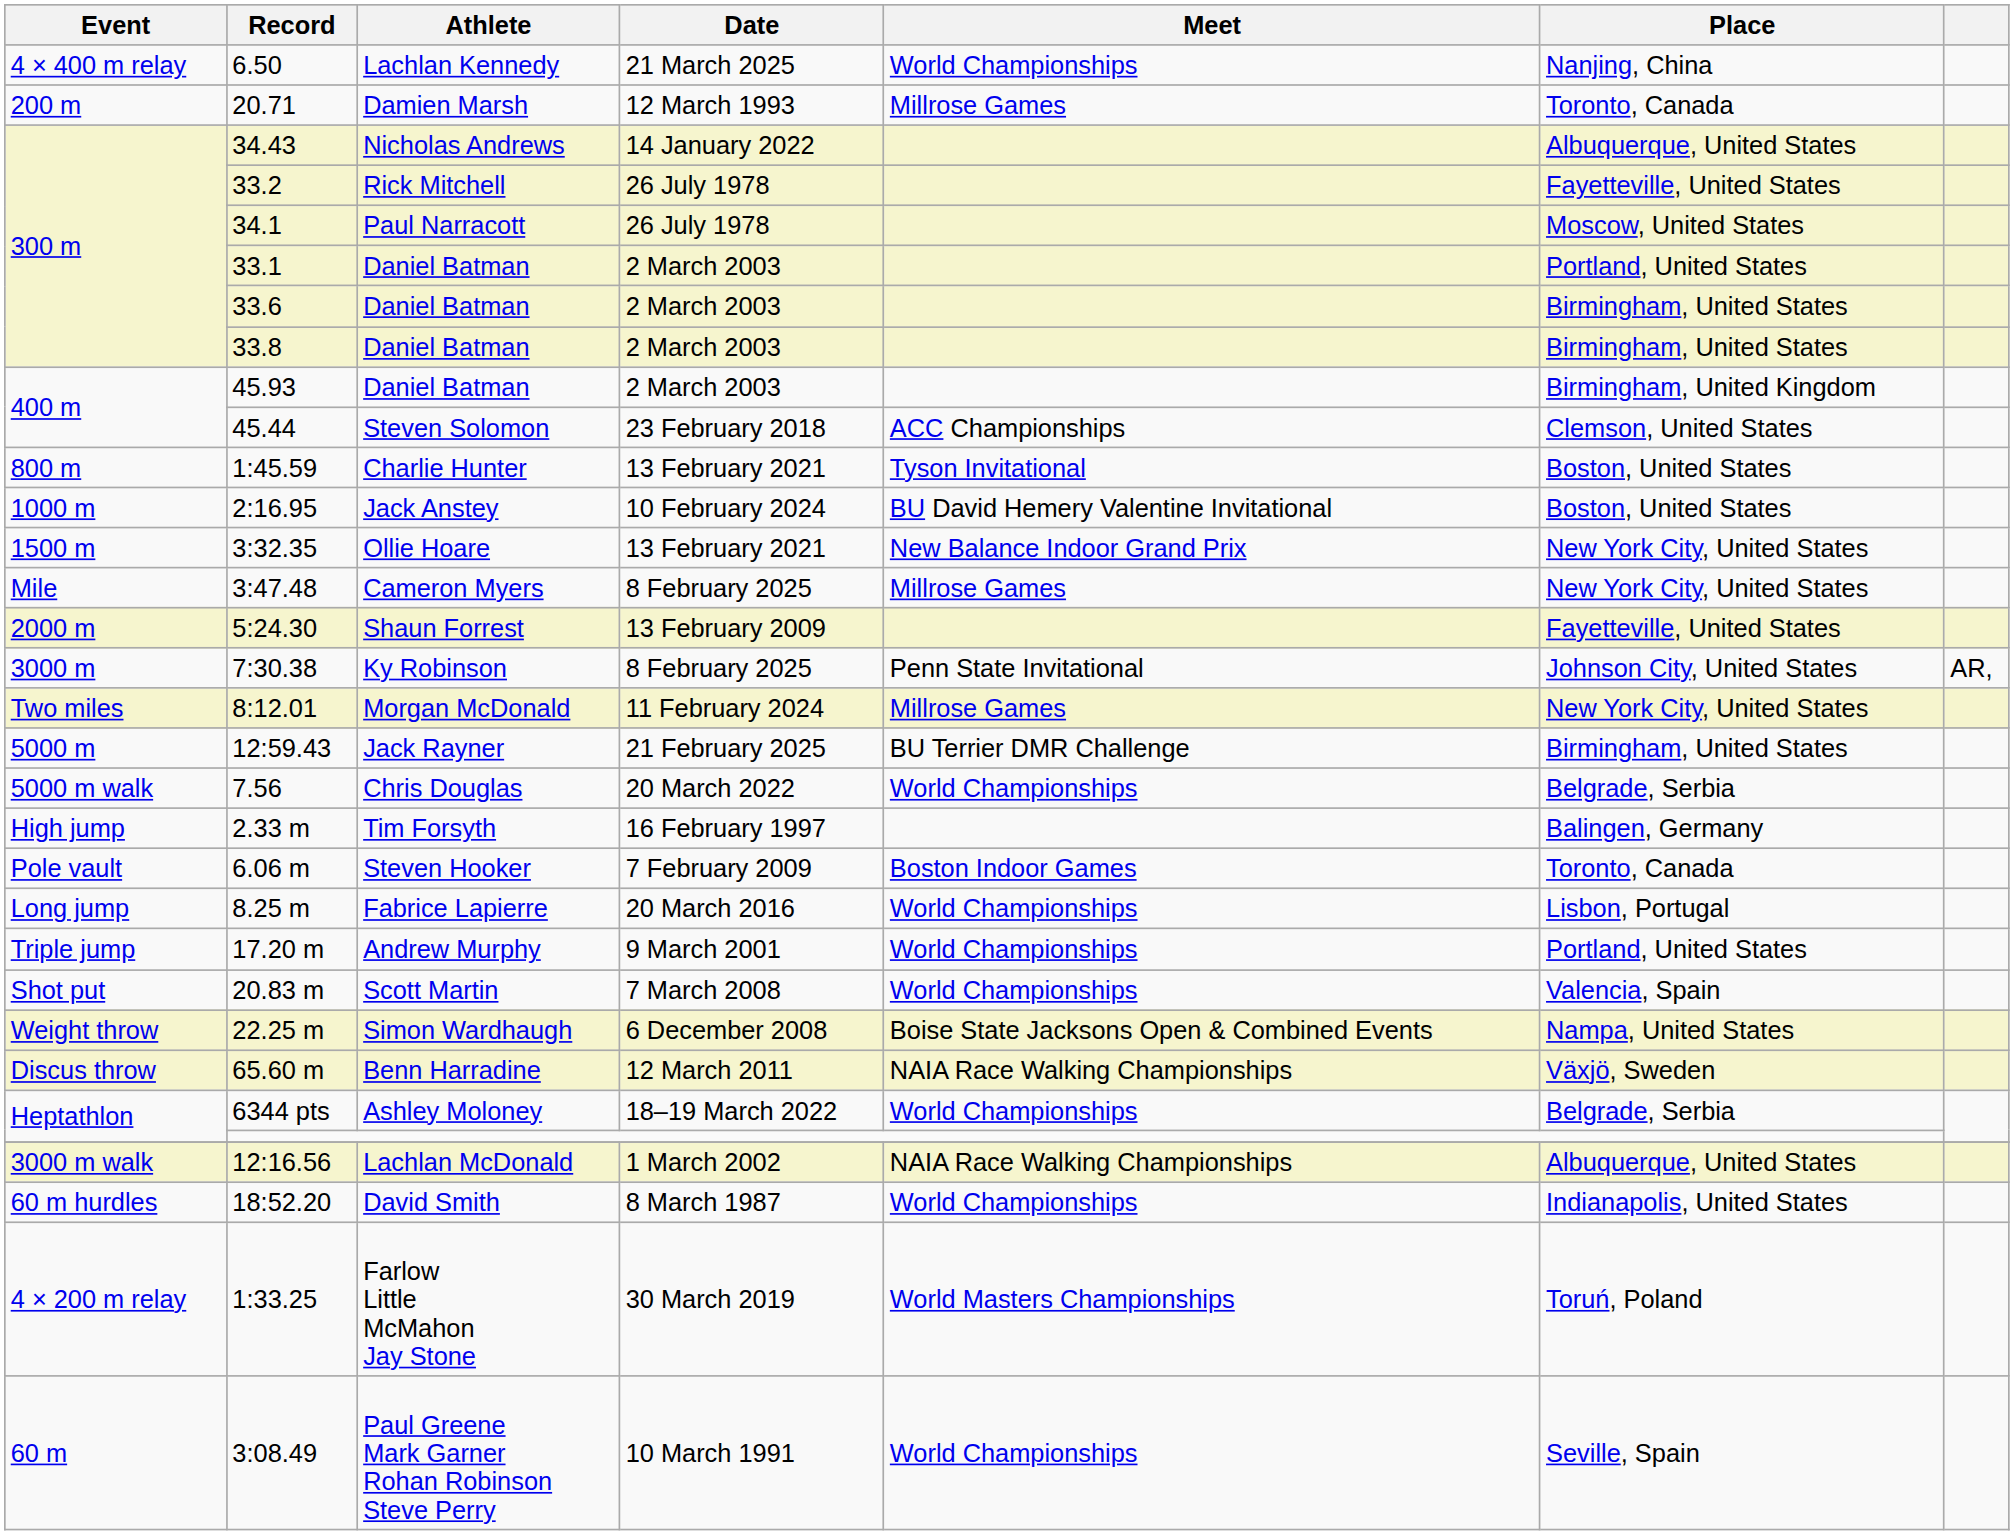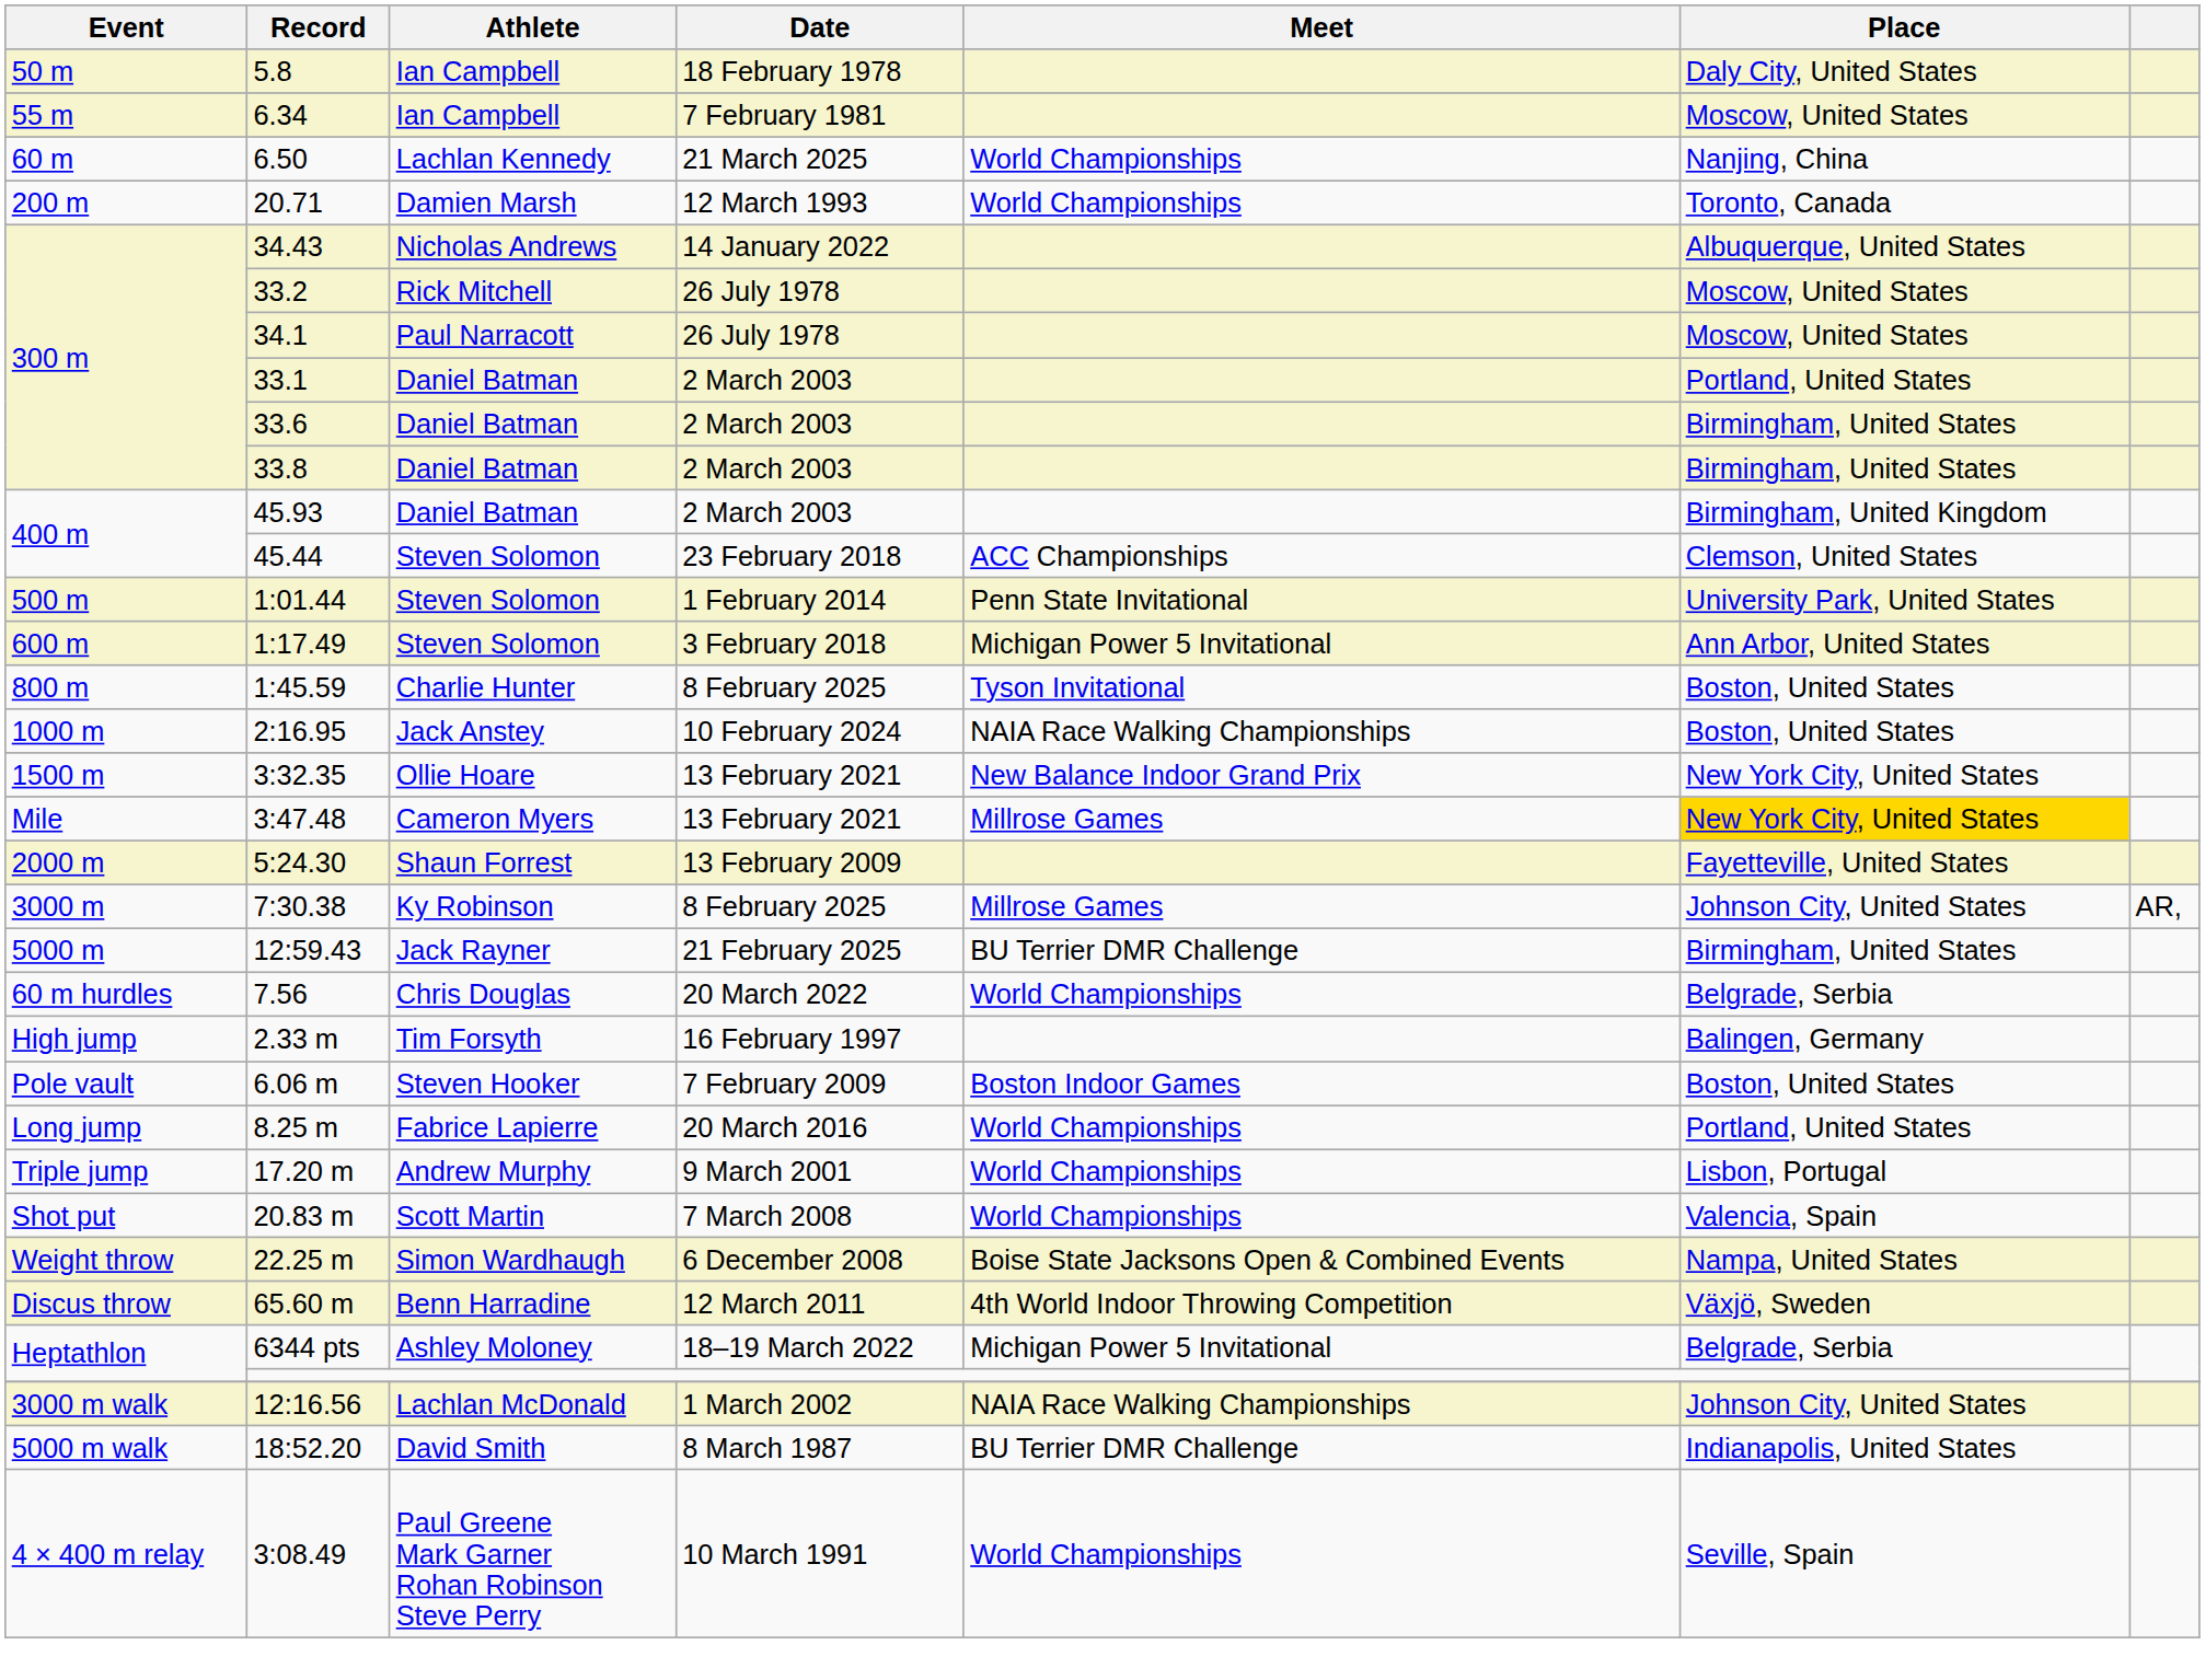 <table class="wikitable" style="font-size:95%; width: 95%;">
 <tr>
 <th>Event</th>
 <th>Record</th>
 <th>Athlete</th>
 <th>Date</th>
 <th>Meet</th>
 <th>Place</th>
 <th></th>
 </tr>
+<tr style="background:#f6F5CE;">
+<td><a href='#'>50 m</a></td>
+<td>5.8 </td>
+<td><a href='#'>Ian Campbell</a></td>
+<td>18 February 1978</td>
+<td></td>
+<td><a href='#'>Daly City</a>, United States</td>
+<td></td>
+</tr>
+<tr style="background:#f6F5CE;">
+<td><a href='#'>55 m</a></td>
+<td>6.34</td>
+<td><a href='#'>Ian Campbell</a></td>
+<td>7 February 1981</td>
+<td></td>
+<td><a href='#'>Moscow</a>, United States</td>
+<td></td>
+</tr>
 <tr>
-<td><a href='#'>4 × 400 m relay</a></td>
+<td><a href='#'>60 m</a></td>
 <td>6.50</td>
 <td><a href='#'>Lachlan Kennedy</a></td>
 <td>21 March 2025</td>
 <td><a href='#'>World Championships</a></td>
 <td><a href='#'>Nanjing</a>, China</td>
 <td></td>
 </tr>
 <tr>
 <td><a href='#'>200 m</a></td>
 <td>20.71</td>
 <td><a href='#'>Damien Marsh</a></td>
 <td>12 March 1993</td>
-<td><a href='#'>Millrose Games</a></td>
+<td><a href='#'>World Championships</a></td>
 <td><a href='#'>Toronto</a>, Canada</td>
 <td></td>
 </tr>
 <tr style="background:#f6F5CE;">
 <td rowspan=6><a href='#'>300 m</a></td>
 <td>34.43 </td>
 <td><a href='#'>Nicholas Andrews</a></td>
 <td>14 January 2022</td>
 <td></td>
 <td><a href='#'>Albuquerque</a>, United States</td>
 <td></td>
 </tr>
 <tr style="background:#f6F5CE;">
 <td>33.2  </td>
 <td><a href='#'>Rick Mitchell</a></td>
 <td>26 July 1978</td>
 <td></td>
-<td><a href='#'>Fayetteville</a>, United States</td>
+<td><a href='#'>Moscow</a>, United States</td>
 <td></td>
 </tr>
 <tr style="background:#f6F5CE;">
 <td>34.1 </td>
 <td><a href='#'>Paul Narracott</a></td>
 <td>26 July 1978</td>
 <td></td>
 <td><a href='#'>Moscow</a>, United States</td>
 <td></td>
 </tr>
 <tr style="background:#f6F5CE;">
 <td>33.1 </td>
 <td><a href='#'>Daniel Batman</a></td>
 <td>2 March 2003</td>
 <td></td>
 <td><a href='#'>Portland</a>, United States</td>
 <td></td>
 </tr>
 <tr style="background:#f6F5CE;">
 <td>33.6 </td>
 <td><a href='#'>Daniel Batman</a></td>
 <td>2 March 2003</td>
 <td></td>
 <td><a href='#'>Birmingham</a>, United States</td>
 <td></td>
 </tr>
 <tr style="background:#f6F5CE;">
 <td>33.8 </td>
 <td><a href='#'>Daniel Batman</a></td>
 <td>2 March 2003</td>
 <td></td>
 <td><a href='#'>Birmingham</a>, United States</td>
 <td></td>
 </tr>
 <tr>
 <td rowspan=2><a href='#'>400 m</a></td>
 <td>45.93</td>
 <td><a href='#'>Daniel Batman</a></td>
 <td>2 March 2003</td>
 <td></td>
 <td><a href='#'>Birmingham</a>, United Kingdom</td>
 <td></td>
 </tr>
 <tr>
 <td>45.44</td>
 <td><a href='#'>Steven Solomon</a></td>
 <td>23 February 2018</td>
 <td><a href='#'>ACC</a> Championships</td>
 <td><a href='#'>Clemson</a>, United States</td>
 <td></td>
 </tr>
+<tr style="background:#f6F5CE;">
+<td><a href='#'>500 m</a></td>
+<td>1:01.44</td>
+<td><a href='#'>Steven Solomon</a></td>
+<td>1 February 2014</td>
+<td>Penn State Invitational</td>
+<td><a href='#'>University Park</a>, United States</td>
+<td></td>
+</tr>
+<tr style="background:#f6F5CE;">
+<td><a href='#'>600 m</a></td>
+<td>1:17.49</td>
+<td><a href='#'>Steven Solomon</a></td>
+<td>3 February 2018</td>
+<td>Michigan Power 5 Invitational</td>
+<td><a href='#'>Ann Arbor</a>, United States</td>
+<td></td>
+</tr>
 <tr>
 <td><a href='#'>800 m</a></td>
 <td>1:45.59</td>
 <td><a href='#'>Charlie Hunter</a></td>
-<td>13 February 2021</td>
+<td>8 February 2025</td>
 <td><a href='#'>Tyson Invitational</a></td>
 <td><a href='#'>Boston</a>, United States</td>
 <td></td>
 </tr>
 <tr>
 <td><a href='#'>1000 m</a></td>
 <td>2:16.95</td>
 <td><a href='#'>Jack Anstey</a></td>
 <td>10 February 2024</td>
-<td><a href='#'>BU</a> David Hemery Valentine Invitational</td>
+<td>NAIA Race Walking Championships</td>
 <td><a href='#'>Boston</a>, United States</td>
 <td></td>
 </tr>
 <tr>
 <td><a href='#'>1500 m</a></td>
 <td>3:32.35</td>
 <td><a href='#'>Ollie Hoare</a></td>
 <td>13 February 2021</td>
 <td><a href='#'>New Balance Indoor Grand Prix</a></td>
 <td><a href='#'>New York City</a>, United States</td>
 <td></td>
 </tr>
 <tr>
 <td><a href='#'>Mile</a></td>
 <td>3:47.48</td>
 <td><a href='#'>Cameron Myers</a></td>
-<td>8 February 2025</td>
+<td>13 February 2021</td>
 <td><a href='#'>Millrose Games</a></td>
-<td><a href='#'>New York City</a>, United States</td>
+<td style="background: gold;"><a href='#'>New York City</a>, United States</td>
 <td></td>
 </tr>
 <tr style="background:#f6F5CE;">
 <td><a href='#'>2000 m</a></td>
 <td>5:24.30</td>
 <td><a href='#'>Shaun Forrest</a></td>
 <td>13 February 2009</td>
 <td></td>
 <td><a href='#'>Fayetteville</a>, United States</td>
 <td></td>
 </tr>
 <tr>
 <td><a href='#'>3000 m</a></td>
 <td>7:30.38</td>
 <td><a href='#'>Ky Robinson</a></td>
 <td>8 February 2025</td>
-<td>Penn State Invitational</td>
+<td><a href='#'>Millrose Games</a></td>
 <td><a href='#'>Johnson City</a>, United States</td>
 <td>AR, </td>
-</tr>
-<tr style="background:#f6F5CE;">
-<td><a href='#'>Two miles</a></td>
-<td>8:12.01</td>
-<td><a href='#'>Morgan McDonald</a></td>
-<td>11 February 2024</td>
-<td><a href='#'>Millrose Games</a></td>
-<td><a href='#'>New York City</a>, United States</td>
-<td></td>
 </tr>
 <tr>
 <td><a href='#'>5000 m</a></td>
 <td>12:59.43</td>
 <td><a href='#'>Jack Rayner</a></td>
 <td>21 February 2025</td>
 <td>BU Terrier DMR Challenge</td>
 <td><a href='#'>Birmingham</a>, United States</td>
 <td></td>
 </tr>
 <tr>
-<td><a href='#'>5000 m walk</a></td>
+<td><a href='#'>60 m hurdles</a></td>
 <td>7.56</td>
 <td><a href='#'>Chris Douglas</a></td>
 <td>20 March 2022</td>
 <td><a href='#'>World Championships</a></td>
 <td><a href='#'>Belgrade</a>, Serbia</td>
 <td></td>
 </tr>
 <tr>
 <td><a href='#'>High jump</a></td>
 <td>2.33 m</td>
 <td><a href='#'>Tim Forsyth</a></td>
 <td>16 February 1997</td>
 <td></td>
 <td><a href='#'>Balingen</a>, Germany</td>
 <td></td>
 </tr>
 <tr>
 <td><a href='#'>Pole vault</a></td>
 <td>6.06 m</td>
 <td><a href='#'>Steven Hooker</a></td>
 <td>7 February 2009</td>
 <td><a href='#'>Boston Indoor Games</a></td>
-<td><a href='#'>Toronto</a>, Canada</td>
+<td><a href='#'>Boston</a>, United States</td>
 <td></td>
 </tr>
 <tr>
 <td><a href='#'>Long jump</a></td>
 <td>8.25 m</td>
 <td><a href='#'>Fabrice Lapierre</a></td>
 <td>20 March 2016</td>
 <td><a href='#'>World Championships</a></td>
-<td><a href='#'>Lisbon</a>, Portugal</td>
+<td><a href='#'>Portland</a>, United States</td>
 <td></td>
 </tr>
 <tr>
 <td><a href='#'>Triple jump</a></td>
 <td>17.20 m</td>
 <td><a href='#'>Andrew Murphy</a></td>
 <td>9 March 2001</td>
 <td><a href='#'>World Championships</a></td>
-<td><a href='#'>Portland</a>, United States</td>
+<td><a href='#'>Lisbon</a>, Portugal</td>
 <td></td>
 </tr>
 <tr>
 <td><a href='#'>Shot put</a></td>
 <td>20.83 m</td>
 <td><a href='#'>Scott Martin</a></td>
 <td>7 March 2008</td>
 <td><a href='#'>World Championships</a></td>
 <td><a href='#'>Valencia</a>, Spain</td>
 <td></td>
 </tr>
 <tr style="background:#f6F5CE;">
 <td><a href='#'>Weight throw</a></td>
 <td>22.25 m</td>
 <td><a href='#'>Simon Wardhaugh</a></td>
 <td>6 December 2008</td>
 <td>Boise State Jacksons Open & Combined Events</td>
 <td><a href='#'>Nampa</a>, United States</td>
 <td></td>
 </tr>
 <tr style="background:#f6F5CE;">
 <td><a href='#'>Discus throw</a></td>
 <td>65.60 m</td>
 <td><a href='#'>Benn Harradine</a></td>
 <td>12 March 2011</td>
-<td>NAIA Race Walking Championships</td>
+<td>4th World Indoor Throwing Competition</td>
 <td><a href='#'>Växjö</a>, Sweden</td>
 <td></td>
 </tr>
 <tr>
 <td rowspan=2><a href='#'>Heptathlon</a></td>
 <td>6344 pts</td>
 <td><a href='#'>Ashley Moloney</a></td>
 <td>18–19 March 2022</td>
-<td><a href='#'>World Championships</a></td>
+<td>Michigan Power 5 Invitational</td>
 <td><a href='#'>Belgrade</a>, Serbia</td>
 <td rowspan=2></td>
 </tr>
 <tr>
 <td colspan=5></td>
 </tr>
 <tr>
 </tr>
 <tr style="background:#f6F5CE;">
 <td><a href='#'>3000 m walk</a></td>
 <td>12:16.56</td>
 <td><a href='#'>Lachlan McDonald</a></td>
 <td>1 March 2002</td>
 <td>NAIA Race Walking Championships</td>
-<td><a href='#'>Albuquerque</a>, United States</td>
+<td><a href='#'>Johnson City</a>, United States</td>
 <td></td>
 </tr>
 <tr>
-<td><a href='#'>60 m hurdles</a></td>
+<td><a href='#'>5000 m walk</a></td>
 <td>18:52.20</td>
 <td><a href='#'>David Smith</a></td>
 <td>8 March 1987</td>
-<td><a href='#'>World Championships</a></td>
+<td>BU Terrier DMR Challenge</td>
 <td><a href='#'>Indianapolis</a>, United States</td>
 <td></td>
 </tr>
 <tr>
-<td><a href='#'>4 × 200 m relay</a></td>
-<td>1:33.25</td>
-<td><br>Farlow<br>Little<br>McMahon<br><a href='#'>Jay Stone</a></td>
-<td>30 March 2019</td>
-<td><a href='#'>World Masters Championships</a></td>
-<td><a href='#'>Toruń</a>, Poland</td>
-<td></td>
-</tr>
-<tr>
-<td><a href='#'>60 m</a></td>
+<td><a href='#'>4 × 400 m relay</a></td>
 <td>3:08.49</td>
 <td><br><a href='#'>Paul Greene</a><br><a href='#'>Mark Garner</a><br><a href='#'>Rohan Robinson</a><br><a href='#'>Steve Perry</a></td>
 <td>10 March 1991</td>
 <td><a href='#'>World Championships</a></td>
 <td><a href='#'>Seville</a>, Spain</td>
 <td></td>
 </tr>
 </table>
